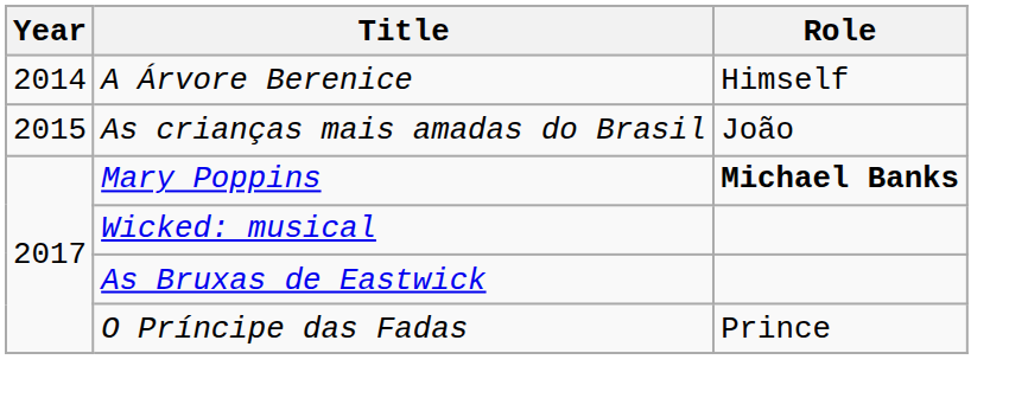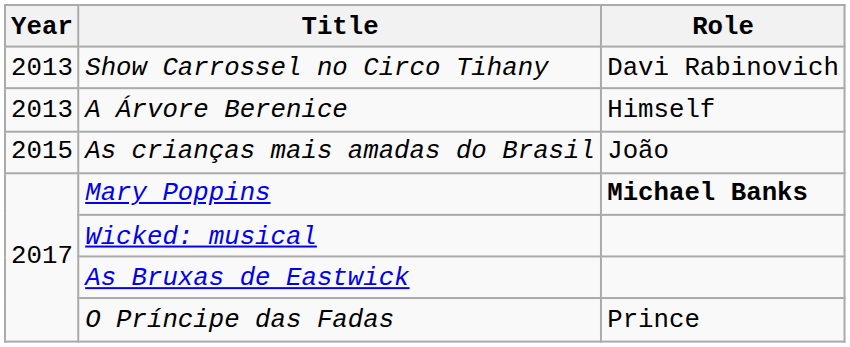 <table class="wikitable sortable">
 <tr>
 <th>Year</th>
 <th>Title</th>
 <th>Role</th>
 </tr>
 <tr>
-<td>2014</td>
+<td>2013</td>
+<td><em>Show Carrossel no Circo Tihany</em></td>
+<td>Davi Rabinovich</td>
+</tr>
+<tr>
+<td>2013</td>
 <td><em>A Árvore Berenice</em></td>
 <td>Himself</td>
 </tr>
 <tr>
 <td>2015</td>
 <td><em>As crianças mais amadas do Brasil</em></td>
 <td>João</td>
 </tr>
 <tr>
 <td rowspan="4">2017</td>
 <td><em><a href='#'>Mary Poppins</a></em></td>
 <td><strong>Michael Banks</strong></td>
 </tr>
 <tr>
 <td><em><a href='#'>Wicked: musical</a></em></td>
 <td></td>
 </tr>
 <tr>
 <td><em><a href='#'>As Bruxas de Eastwick</a></em></td>
 <td></td>
 </tr>
 <tr>
 <td><em>O Príncipe das Fadas</em></td>
 <td>Prince</td>
 </tr>
 </table>
